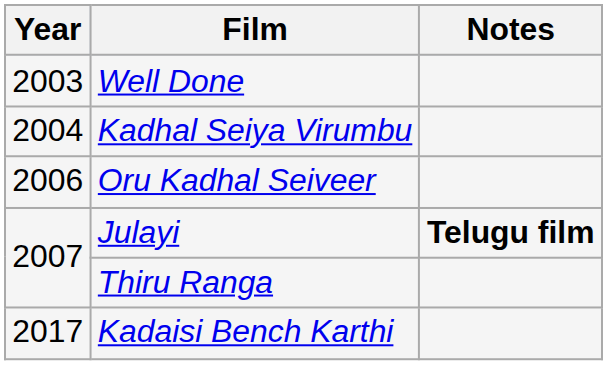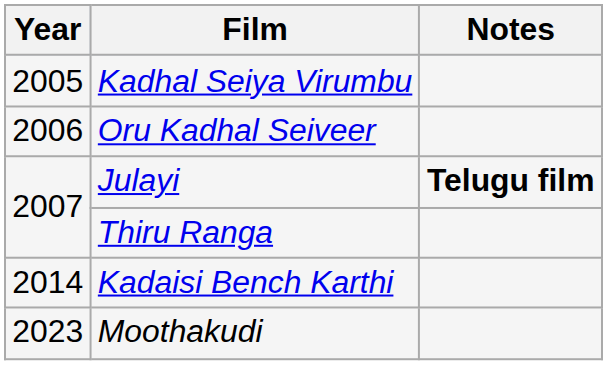 <table class="wikitable sortable" style="background:#f5f5f5;">
 <tr style="background:#B0C4DE;">
 <th>Year</th>
 <th>Film</th>
 <th class=unsortable>Notes</th>
 </tr>
 <tr>
-<td>2003</td>
-<td><em><a href='#'>Well Done</a></em></td>
-<td></td>
-</tr>
-<tr>
-<td>2004</td>
+<td>2005</td>
 <td><em><a href='#'>Kadhal Seiya Virumbu</a></em></td>
 <td></td>
 </tr>
 <tr>
 <td>2006</td>
 <td><em><a href='#'>Oru Kadhal Seiveer</a></em></td>
 <td></td>
 </tr>
 <tr>
 <td rowspan=2>2007</td>
 <td><em><a href='#'>Julayi</a></em></td>
 <td><strong>Telugu film</strong></td>
 </tr>
 <tr>
 <td><em><a href='#'>Thiru Ranga</a></em></td>
 <td></td>
 </tr>
 <tr>
-<td>2017</td>
+<td>2014</td>
 <td><em><a href='#'>Kadaisi Bench Karthi</a></em></td>
 <td></td>
 </tr>
+<tr>
+<td>2023</td>
+<td><em>Moothakudi</em></td>
+<td></td>
+</tr>
 </table>
